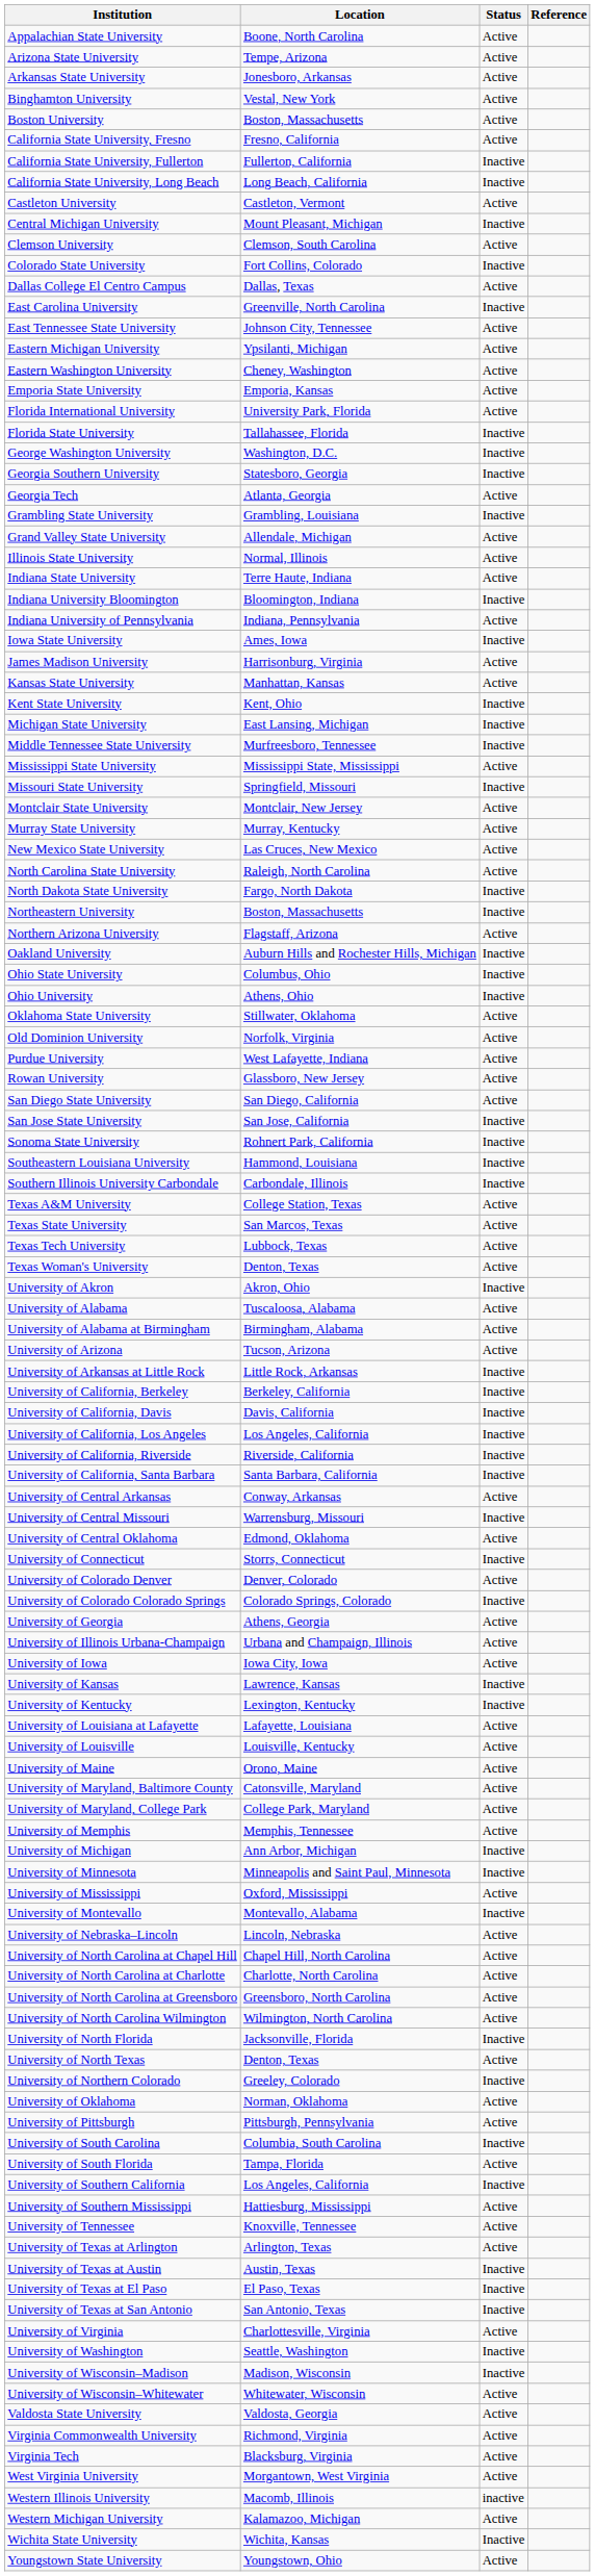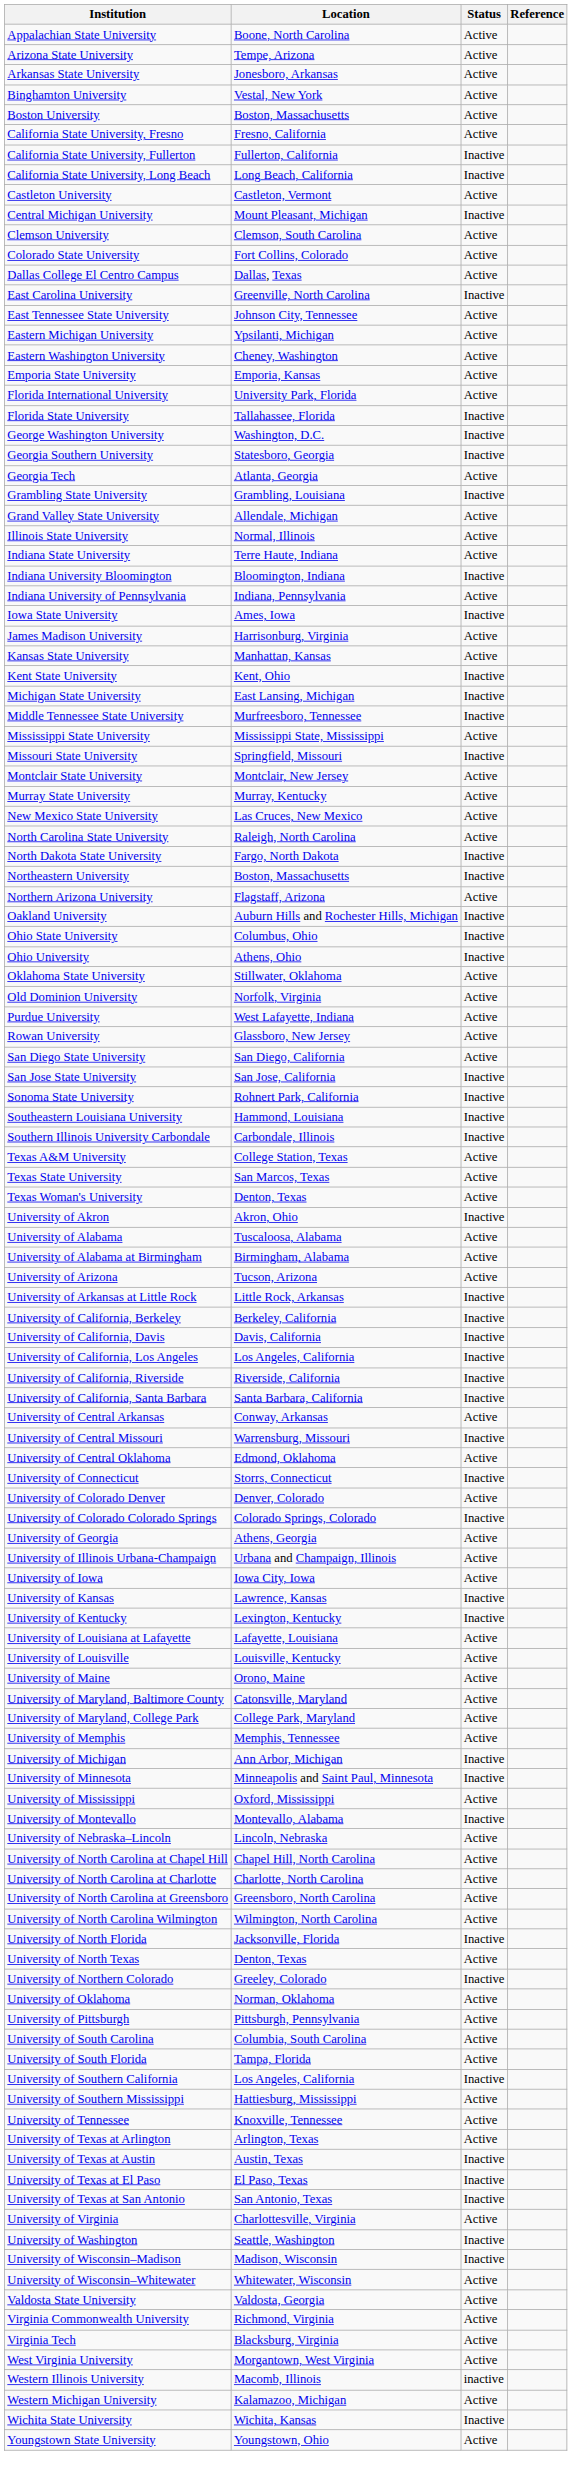 <table class="wikitable sortable">
 <tr>
 <th>Institution</th>
 <th>Location</th>
 <th>Status</th>
 <th>Reference</th>
 </tr>
 <tr>
 <td><a href='#'>Appalachian State University</a></td>
 <td><a href='#'>Boone, North Carolina</a></td>
 <td>Active</td>
 <td></td>
 </tr>
 <tr>
 <td><a href='#'>Arizona State University</a></td>
 <td><a href='#'>Tempe, Arizona</a></td>
 <td>Active</td>
 <td></td>
 </tr>
 <tr>
 <td><a href='#'>Arkansas State University</a></td>
 <td><a href='#'>Jonesboro, Arkansas</a></td>
 <td>Active</td>
 <td></td>
 </tr>
 <tr>
 <td><a href='#'>Binghamton University</a></td>
 <td><a href='#'>Vestal, New York</a></td>
 <td>Active</td>
 <td></td>
 </tr>
 <tr>
 <td><a href='#'>Boston University</a></td>
 <td><a href='#'>Boston, Massachusetts</a></td>
 <td>Active</td>
 <td></td>
 </tr>
 <tr>
 <td><a href='#'>California State University, Fresno</a></td>
 <td><a href='#'>Fresno, California</a></td>
 <td>Active</td>
 <td></td>
 </tr>
 <tr>
 <td><a href='#'>California State University, Fullerton</a></td>
 <td><a href='#'>Fullerton, California</a></td>
 <td>Inactive</td>
 <td></td>
 </tr>
 <tr>
 <td><a href='#'>California State University, Long Beach</a></td>
 <td><a href='#'>Long Beach, California</a></td>
 <td>Inactive</td>
 <td></td>
 </tr>
 <tr>
 <td><a href='#'>Castleton University</a></td>
 <td><a href='#'>Castleton, Vermont</a></td>
 <td>Active</td>
 <td></td>
 </tr>
 <tr>
 <td><a href='#'>Central Michigan University</a></td>
 <td><a href='#'>Mount Pleasant, Michigan</a></td>
 <td>Inactive</td>
 <td></td>
 </tr>
 <tr>
 <td><a href='#'>Clemson University</a></td>
 <td><a href='#'>Clemson, South Carolina</a></td>
 <td>Active</td>
 <td></td>
 </tr>
 <tr>
 <td><a href='#'>Colorado State University</a></td>
 <td><a href='#'>Fort Collins, Colorado</a></td>
-<td>Inactive</td>
+<td>Active</td>
 <td></td>
 </tr>
 <tr>
 <td><a href='#'>Dallas College El Centro Campus</a></td>
 <td><a href='#'>Dallas</a>, <a href='#'>Texas</a></td>
 <td>Active</td>
 <td></td>
 </tr>
 <tr>
 <td><a href='#'>East Carolina University</a></td>
 <td><a href='#'>Greenville, North Carolina</a></td>
 <td>Inactive</td>
 <td></td>
 </tr>
 <tr>
 <td><a href='#'>East Tennessee State University</a></td>
 <td><a href='#'>Johnson City, Tennessee</a></td>
 <td>Active</td>
 <td></td>
 </tr>
 <tr>
 <td><a href='#'>Eastern Michigan University</a></td>
 <td><a href='#'>Ypsilanti, Michigan</a></td>
 <td>Active</td>
 <td></td>
 </tr>
 <tr>
 <td><a href='#'>Eastern Washington University</a></td>
 <td><a href='#'>Cheney, Washington</a></td>
 <td>Active</td>
 <td></td>
 </tr>
 <tr>
 <td><a href='#'>Emporia State University</a></td>
 <td><a href='#'>Emporia, Kansas</a></td>
 <td>Active</td>
 <td></td>
 </tr>
 <tr>
 <td><a href='#'>Florida International University</a></td>
 <td><a href='#'>University Park, Florida</a></td>
 <td>Active</td>
 <td></td>
 </tr>
 <tr>
 <td><a href='#'>Florida State University</a></td>
 <td><a href='#'>Tallahassee, Florida</a></td>
 <td>Inactive</td>
 <td></td>
 </tr>
 <tr>
 <td><a href='#'>George Washington University</a></td>
 <td><a href='#'>Washington, D.C.</a></td>
 <td>Inactive</td>
 <td></td>
 </tr>
 <tr>
 <td><a href='#'>Georgia Southern University</a></td>
 <td><a href='#'>Statesboro, Georgia</a></td>
 <td>Inactive</td>
 <td></td>
 </tr>
 <tr>
 <td><a href='#'>Georgia Tech</a></td>
 <td><a href='#'>Atlanta, Georgia</a></td>
 <td>Active</td>
 <td></td>
 </tr>
 <tr>
 <td><a href='#'>Grambling State University</a></td>
 <td><a href='#'>Grambling, Louisiana</a></td>
 <td>Inactive</td>
 <td></td>
 </tr>
 <tr>
 <td><a href='#'>Grand Valley State University</a></td>
 <td><a href='#'>Allendale, Michigan</a></td>
 <td>Active</td>
 <td></td>
 </tr>
 <tr>
 <td><a href='#'>Illinois State University</a></td>
 <td><a href='#'>Normal, Illinois</a></td>
 <td>Active</td>
 <td></td>
 </tr>
 <tr>
 <td><a href='#'>Indiana State University</a></td>
 <td><a href='#'>Terre Haute, Indiana</a></td>
 <td>Active</td>
 <td></td>
 </tr>
 <tr>
 <td><a href='#'>Indiana University Bloomington</a></td>
 <td><a href='#'>Bloomington, Indiana</a></td>
 <td>Inactive</td>
 <td></td>
 </tr>
 <tr>
 <td><a href='#'>Indiana University of Pennsylvania</a></td>
 <td><a href='#'>Indiana, Pennsylvania</a></td>
 <td>Active</td>
 <td></td>
 </tr>
 <tr>
 <td><a href='#'>Iowa State University</a></td>
 <td><a href='#'>Ames, Iowa</a></td>
 <td>Inactive</td>
 <td></td>
 </tr>
 <tr>
 <td><a href='#'>James Madison University</a></td>
 <td><a href='#'>Harrisonburg, Virginia</a></td>
 <td>Active</td>
 <td></td>
 </tr>
 <tr>
 <td><a href='#'>Kansas State University</a></td>
 <td><a href='#'>Manhattan, Kansas</a></td>
 <td>Active</td>
 <td></td>
 </tr>
 <tr>
 <td><a href='#'>Kent State University</a></td>
 <td><a href='#'>Kent, Ohio</a></td>
 <td>Inactive</td>
 <td></td>
 </tr>
 <tr>
 <td><a href='#'>Michigan State University</a></td>
 <td><a href='#'>East Lansing, Michigan</a></td>
 <td>Inactive</td>
 <td></td>
 </tr>
 <tr>
 <td><a href='#'>Middle Tennessee State University</a></td>
 <td><a href='#'>Murfreesboro, Tennessee</a></td>
 <td>Inactive</td>
 <td></td>
 </tr>
 <tr>
 <td><a href='#'>Mississippi State University</a></td>
 <td><a href='#'>Mississippi State, Mississippi</a></td>
 <td>Active</td>
 <td></td>
 </tr>
 <tr>
 <td><a href='#'>Missouri State University</a></td>
 <td><a href='#'>Springfield, Missouri</a></td>
 <td>Inactive</td>
 <td></td>
 </tr>
 <tr>
 <td><a href='#'>Montclair State University</a></td>
 <td><a href='#'>Montclair, New Jersey</a></td>
 <td>Active</td>
 <td></td>
 </tr>
 <tr>
 <td><a href='#'>Murray State University</a></td>
 <td><a href='#'>Murray, Kentucky</a></td>
 <td>Active</td>
 <td></td>
 </tr>
 <tr>
 <td><a href='#'>New Mexico State University</a></td>
 <td><a href='#'>Las Cruces, New Mexico</a></td>
 <td>Active</td>
 <td></td>
 </tr>
 <tr>
 <td><a href='#'>North Carolina State University</a></td>
 <td><a href='#'>Raleigh, North Carolina</a></td>
 <td>Active</td>
 <td></td>
 </tr>
 <tr>
 <td><a href='#'>North Dakota State University</a></td>
 <td><a href='#'>Fargo, North Dakota</a></td>
 <td>Inactive</td>
 <td></td>
 </tr>
 <tr>
 <td><a href='#'>Northeastern University</a></td>
 <td><a href='#'>Boston, Massachusetts</a></td>
 <td>Inactive</td>
 <td></td>
 </tr>
 <tr>
 <td><a href='#'>Northern Arizona University</a></td>
 <td><a href='#'>Flagstaff, Arizona</a></td>
 <td>Active</td>
 <td></td>
 </tr>
 <tr>
 <td><a href='#'>Oakland University</a></td>
 <td><a href='#'>Auburn Hills</a> and <a href='#'>Rochester Hills, Michigan</a></td>
 <td>Inactive</td>
 <td></td>
 </tr>
 <tr>
 <td><a href='#'>Ohio State University</a></td>
 <td><a href='#'>Columbus, Ohio</a></td>
 <td>Inactive</td>
 <td></td>
 </tr>
 <tr>
 <td><a href='#'>Ohio University</a></td>
 <td><a href='#'>Athens, Ohio</a></td>
 <td>Inactive</td>
 <td></td>
 </tr>
 <tr>
 <td><a href='#'>Oklahoma State University</a></td>
 <td><a href='#'>Stillwater, Oklahoma</a></td>
 <td>Active</td>
 <td></td>
 </tr>
 <tr>
 <td><a href='#'>Old Dominion University</a></td>
 <td><a href='#'>Norfolk, Virginia</a></td>
 <td>Active</td>
 <td></td>
 </tr>
 <tr>
 <td><a href='#'>Purdue University</a></td>
 <td><a href='#'>West Lafayette, Indiana</a></td>
 <td>Active</td>
 <td></td>
 </tr>
 <tr>
 <td><a href='#'>Rowan University</a></td>
 <td><a href='#'>Glassboro, New Jersey</a></td>
 <td>Active</td>
 <td></td>
 </tr>
 <tr>
 <td><a href='#'>San Diego State University</a></td>
 <td><a href='#'>San Diego, California</a></td>
 <td>Active</td>
 <td></td>
 </tr>
 <tr>
 <td><a href='#'>San Jose State University</a></td>
 <td><a href='#'>San Jose, California</a></td>
 <td>Inactive</td>
 <td></td>
 </tr>
 <tr>
 <td><a href='#'>Sonoma State University</a></td>
 <td><a href='#'>Rohnert Park, California</a></td>
 <td>Inactive</td>
 <td></td>
 </tr>
 <tr>
 <td><a href='#'>Southeastern Louisiana University</a></td>
 <td><a href='#'>Hammond, Louisiana</a></td>
 <td>Inactive</td>
 <td></td>
 </tr>
 <tr>
 <td><a href='#'>Southern Illinois University Carbondale</a></td>
 <td><a href='#'>Carbondale, Illinois</a></td>
 <td>Inactive</td>
 <td></td>
 </tr>
 <tr>
 <td><a href='#'>Texas A&M University</a></td>
 <td><a href='#'>College Station, Texas</a></td>
 <td>Active</td>
 <td></td>
 </tr>
 <tr>
 <td><a href='#'>Texas State University</a></td>
 <td><a href='#'>San Marcos, Texas</a></td>
 <td>Active</td>
 <td></td>
 </tr>
 <tr>
-<td><a href='#'>Texas Tech University</a></td>
-<td><a href='#'>Lubbock, Texas</a></td>
-<td>Active</td>
-<td></td>
-</tr>
-<tr>
 <td><a href='#'>Texas Woman's University</a></td>
 <td><a href='#'>Denton, Texas</a></td>
 <td>Active</td>
 <td></td>
 </tr>
 <tr>
 <td><a href='#'>University of Akron</a></td>
 <td><a href='#'>Akron, Ohio</a></td>
 <td>Inactive</td>
 <td></td>
 </tr>
 <tr>
 <td><a href='#'>University of Alabama</a></td>
 <td><a href='#'>Tuscaloosa, Alabama</a></td>
 <td>Active</td>
 <td></td>
 </tr>
 <tr>
 <td><a href='#'>University of Alabama at Birmingham</a></td>
 <td><a href='#'>Birmingham, Alabama</a></td>
 <td>Active</td>
 <td></td>
 </tr>
 <tr>
 <td><a href='#'>University of Arizona</a></td>
 <td><a href='#'>Tucson, Arizona</a></td>
 <td>Active</td>
 <td></td>
 </tr>
 <tr>
 <td><a href='#'>University of Arkansas at Little Rock</a></td>
 <td><a href='#'>Little Rock, Arkansas</a></td>
 <td>Inactive</td>
 <td></td>
 </tr>
 <tr>
 <td><a href='#'>University of California, Berkeley</a></td>
 <td><a href='#'>Berkeley, California</a></td>
 <td>Inactive</td>
 <td></td>
 </tr>
 <tr>
 <td><a href='#'>University of California, Davis</a></td>
 <td><a href='#'>Davis, California</a></td>
 <td>Inactive</td>
 <td></td>
 </tr>
 <tr>
 <td><a href='#'>University of California, Los Angeles</a></td>
 <td><a href='#'>Los Angeles, California</a></td>
 <td>Inactive</td>
 <td></td>
 </tr>
 <tr>
 <td><a href='#'>University of California, Riverside</a></td>
 <td><a href='#'>Riverside, California</a></td>
 <td>Inactive</td>
 <td></td>
 </tr>
 <tr>
 <td><a href='#'>University of California, Santa Barbara</a></td>
 <td><a href='#'>Santa Barbara, California</a></td>
 <td>Inactive</td>
 <td></td>
 </tr>
 <tr>
 <td><a href='#'>University of Central Arkansas</a></td>
 <td><a href='#'>Conway, Arkansas</a></td>
 <td>Active</td>
 <td></td>
 </tr>
 <tr>
 <td><a href='#'>University of Central Missouri</a></td>
 <td><a href='#'>Warrensburg, Missouri</a></td>
 <td>Inactive</td>
 <td></td>
 </tr>
 <tr>
 <td><a href='#'>University of Central Oklahoma</a></td>
 <td><a href='#'>Edmond, Oklahoma</a></td>
 <td>Active</td>
 <td></td>
 </tr>
 <tr>
 <td><a href='#'>University of Connecticut</a></td>
 <td><a href='#'>Storrs, Connecticut</a></td>
 <td>Inactive</td>
 <td></td>
 </tr>
 <tr>
 <td><a href='#'>University of Colorado Denver</a></td>
 <td><a href='#'>Denver, Colorado</a></td>
 <td>Active</td>
 <td></td>
 </tr>
 <tr>
 <td><a href='#'>University of Colorado Colorado Springs</a></td>
 <td><a href='#'>Colorado Springs, Colorado</a></td>
 <td>Inactive</td>
 <td></td>
 </tr>
 <tr>
 <td><a href='#'>University of Georgia</a></td>
 <td><a href='#'>Athens, Georgia</a></td>
 <td>Active</td>
 <td></td>
 </tr>
 <tr>
 <td><a href='#'>University of Illinois Urbana-Champaign</a></td>
 <td><a href='#'>Urbana</a> and <a href='#'>Champaign, Illinois</a></td>
 <td>Active</td>
 <td></td>
 </tr>
 <tr>
 <td><a href='#'>University of Iowa</a></td>
 <td><a href='#'>Iowa City, Iowa</a></td>
 <td>Active</td>
 <td></td>
 </tr>
 <tr>
 <td><a href='#'>University of Kansas</a></td>
 <td><a href='#'>Lawrence, Kansas</a></td>
 <td>Inactive</td>
 <td></td>
 </tr>
 <tr>
 <td><a href='#'>University of Kentucky</a></td>
 <td><a href='#'>Lexington, Kentucky</a></td>
 <td>Inactive</td>
 <td></td>
 </tr>
 <tr>
 <td><a href='#'>University of Louisiana at Lafayette</a></td>
 <td><a href='#'>Lafayette, Louisiana</a></td>
 <td>Active</td>
 <td></td>
 </tr>
 <tr>
 <td><a href='#'>University of Louisville</a></td>
 <td><a href='#'>Louisville, Kentucky</a></td>
 <td>Active</td>
 <td></td>
 </tr>
 <tr>
 <td><a href='#'>University of Maine</a></td>
 <td><a href='#'>Orono, Maine</a></td>
 <td>Active</td>
 <td></td>
 </tr>
 <tr>
 <td><a href='#'>University of Maryland, Baltimore County</a></td>
 <td><a href='#'>Catonsville, Maryland</a></td>
 <td>Active</td>
 <td></td>
 </tr>
 <tr>
 <td><a href='#'>University of Maryland, College Park</a></td>
 <td><a href='#'>College Park, Maryland</a></td>
 <td>Active</td>
 <td></td>
 </tr>
 <tr>
 <td><a href='#'>University of Memphis</a></td>
 <td><a href='#'>Memphis, Tennessee</a></td>
 <td>Active</td>
 <td></td>
 </tr>
 <tr>
 <td><a href='#'>University of Michigan</a></td>
 <td><a href='#'>Ann Arbor, Michigan</a></td>
 <td>Inactive</td>
 <td></td>
 </tr>
 <tr>
 <td><a href='#'>University of Minnesota</a></td>
 <td><a href='#'>Minneapolis</a> and <a href='#'>Saint Paul, Minnesota</a></td>
 <td>Inactive</td>
 <td></td>
 </tr>
 <tr>
 <td><a href='#'>University of Mississippi</a></td>
 <td><a href='#'>Oxford, Mississippi</a></td>
 <td>Active</td>
 <td></td>
 </tr>
 <tr>
 <td><a href='#'>University of Montevallo</a></td>
 <td><a href='#'>Montevallo, Alabama</a></td>
 <td>Inactive</td>
 <td></td>
 </tr>
 <tr>
 <td><a href='#'>University of Nebraska–Lincoln</a></td>
 <td><a href='#'>Lincoln, Nebraska</a></td>
 <td>Active</td>
 <td></td>
 </tr>
 <tr>
 <td><a href='#'>University of North Carolina at Chapel Hill</a></td>
 <td><a href='#'>Chapel Hill, North Carolina</a></td>
 <td>Active</td>
 <td></td>
 </tr>
 <tr>
 <td><a href='#'>University of North Carolina at Charlotte</a></td>
 <td><a href='#'>Charlotte, North Carolina</a></td>
 <td>Active</td>
 <td></td>
 </tr>
 <tr>
 <td><a href='#'>University of North Carolina at Greensboro</a></td>
 <td><a href='#'>Greensboro, North Carolina</a></td>
 <td>Active</td>
 <td></td>
 </tr>
 <tr>
 <td><a href='#'>University of North Carolina Wilmington</a></td>
 <td><a href='#'>Wilmington, North Carolina</a></td>
 <td>Active</td>
 <td></td>
 </tr>
 <tr>
 <td><a href='#'>University of North Florida</a></td>
 <td><a href='#'>Jacksonville, Florida</a></td>
 <td>Inactive</td>
 <td></td>
 </tr>
 <tr>
 <td><a href='#'>University of North Texas</a></td>
 <td><a href='#'>Denton, Texas</a></td>
 <td>Active</td>
 <td></td>
 </tr>
 <tr>
 <td><a href='#'>University of Northern Colorado</a></td>
 <td><a href='#'>Greeley, Colorado</a></td>
 <td>Inactive</td>
 <td></td>
 </tr>
 <tr>
 <td><a href='#'>University of Oklahoma</a></td>
 <td><a href='#'>Norman, Oklahoma</a></td>
 <td>Active</td>
 <td></td>
 </tr>
 <tr>
 <td><a href='#'>University of Pittsburgh</a></td>
 <td><a href='#'>Pittsburgh, Pennsylvania</a></td>
 <td>Active</td>
 <td></td>
 </tr>
 <tr>
 <td><a href='#'>University of South Carolina</a></td>
 <td><a href='#'>Columbia, South Carolina</a></td>
-<td>Inactive</td>
+<td>Active</td>
 <td></td>
 </tr>
 <tr>
 <td><a href='#'>University of South Florida</a></td>
 <td><a href='#'>Tampa, Florida</a></td>
 <td>Active</td>
 <td></td>
 </tr>
 <tr>
 <td><a href='#'>University of Southern California</a></td>
 <td><a href='#'>Los Angeles, California</a></td>
 <td>Inactive</td>
 <td></td>
 </tr>
 <tr>
 <td><a href='#'>University of Southern Mississippi</a></td>
 <td><a href='#'>Hattiesburg, Mississippi</a></td>
 <td>Active</td>
 <td></td>
 </tr>
 <tr>
 <td><a href='#'>University of Tennessee</a></td>
 <td><a href='#'>Knoxville, Tennessee</a></td>
 <td>Active</td>
 <td></td>
 </tr>
 <tr>
 <td><a href='#'>University of Texas at Arlington</a></td>
 <td><a href='#'>Arlington, Texas</a></td>
 <td>Active</td>
 <td></td>
 </tr>
 <tr>
 <td><a href='#'>University of Texas at Austin</a></td>
 <td><a href='#'>Austin, Texas</a></td>
 <td>Inactive</td>
 <td></td>
 </tr>
 <tr>
 <td><a href='#'>University of Texas at El Paso</a></td>
 <td><a href='#'>El Paso, Texas</a></td>
 <td>Inactive</td>
 <td></td>
 </tr>
 <tr>
 <td><a href='#'>University of Texas at San Antonio</a></td>
 <td><a href='#'>San Antonio, Texas</a></td>
 <td>Inactive</td>
 <td></td>
 </tr>
 <tr>
 <td><a href='#'>University of Virginia</a></td>
 <td><a href='#'>Charlottesville, Virginia</a></td>
 <td>Active</td>
 <td></td>
 </tr>
 <tr>
 <td><a href='#'>University of Washington</a></td>
 <td><a href='#'>Seattle, Washington</a></td>
 <td>Inactive</td>
 <td></td>
 </tr>
 <tr>
 <td><a href='#'>University of Wisconsin–Madison</a></td>
 <td><a href='#'>Madison, Wisconsin</a></td>
 <td>Inactive</td>
 <td></td>
 </tr>
 <tr>
 <td><a href='#'>University of Wisconsin–Whitewater</a></td>
 <td><a href='#'>Whitewater, Wisconsin</a></td>
 <td>Active</td>
 <td></td>
 </tr>
 <tr>
 <td><a href='#'>Valdosta State University</a></td>
 <td><a href='#'>Valdosta, Georgia</a></td>
 <td>Active</td>
 <td></td>
 </tr>
 <tr>
 <td><a href='#'>Virginia Commonwealth University</a></td>
 <td><a href='#'>Richmond, Virginia</a></td>
 <td>Active</td>
 <td></td>
 </tr>
 <tr>
 <td><a href='#'>Virginia Tech</a></td>
 <td><a href='#'>Blacksburg, Virginia</a></td>
 <td>Active</td>
 <td></td>
 </tr>
 <tr>
 <td><a href='#'>West Virginia University</a></td>
 <td><a href='#'>Morgantown, West Virginia</a></td>
 <td>Active</td>
 <td></td>
 </tr>
 <tr>
 <td><a href='#'>Western Illinois University</a></td>
 <td><a href='#'>Macomb, Illinois</a></td>
 <td>inactive</td>
 <td></td>
 </tr>
 <tr>
 <td><a href='#'>Western Michigan University</a></td>
 <td><a href='#'>Kalamazoo, Michigan</a></td>
 <td>Active</td>
 <td></td>
 </tr>
 <tr>
 <td><a href='#'>Wichita State University</a></td>
 <td><a href='#'>Wichita, Kansas</a></td>
 <td>Inactive</td>
 <td></td>
 </tr>
 <tr>
 <td><a href='#'>Youngstown State University</a></td>
 <td><a href='#'>Youngstown, Ohio</a></td>
 <td>Active</td>
 <td></td>
 </tr>
 </table>
